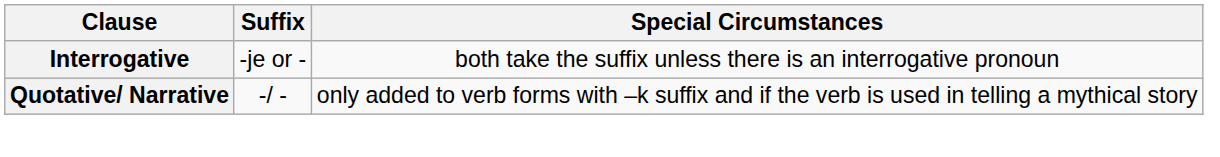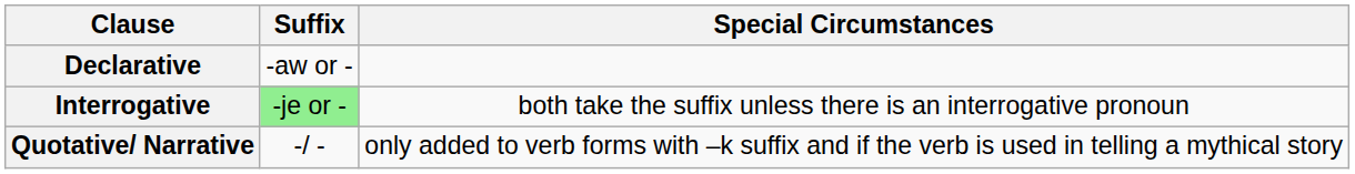 <table class="wikitable" style="text-align:center">
 <tr>
 <th>Clause</th>
 <th>Suffix</th>
 <th>Special Circumstances</th>
 </tr>
 <tr ‐>
+<th>Declarative</th>
+<td>-aw or -</td>
+<td></td>
+</tr>
+<tr ‐>
 <th>Interrogative</th>
-<td>-je or -</td>
+<td style="background: lightgreen;">-je or -</td>
 <td>both take the  suffix unless there is an interrogative pronoun</td>
 </tr>
 <tr ‐>
 <th>Quotative/ Narrative</th>
 <td>-/ -</td>
 <td>only added to verb forms with –k suffix and if the verb is used in telling a mythical story</td>
 </tr>
 </table>
